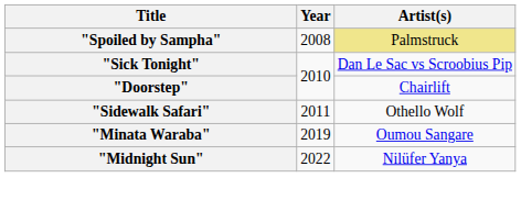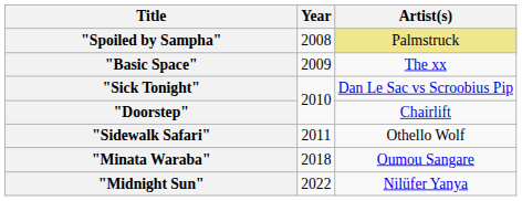 <table class="wikitable plainrowheaders" style="text-align:center;">
 <tr>
 <th scope="col" style="width:19em;">Title</th>
 <th scope="col" style="width:1em;">Year</th>
 <th>Artist(s)</th>
 </tr>
 <tr>
 <th scope="row">"Spoiled by Sampha"</th>
 <td>2008</td>
 <td style="background: khaki;">Palmstruck</td>
+</tr>
+<tr>
+<th scope="row">"Basic Space"</th>
+<td>2009</td>
+<td><a href='#'>The xx</a></td>
 </tr>
 <tr>
 <th scope="row">"Sick Tonight"</th>
 <td rowspan="2">2010</td>
 <td><a href='#'>Dan Le Sac vs Scroobius Pip</a></td>
 </tr>
 <tr>
 <th scope="row">"Doorstep"</th>
 <td><a href='#'>Chairlift</a></td>
 </tr>
 <tr>
 <th scope="row">"Sidewalk Safari"</th>
 <td>2011</td>
 <td>Othello Wolf</td>
 </tr>
 <tr>
 <th scope="row">"Minata Waraba"</th>
-<td>2019</td>
+<td>2018</td>
 <td><a href='#'>Oumou Sangare</a></td>
 </tr>
 <tr>
 <th scope="row">"Midnight Sun"</th>
 <td>2022</td>
 <td><a href='#'>Nilüfer Yanya</a></td>
 </tr>
 </table>
